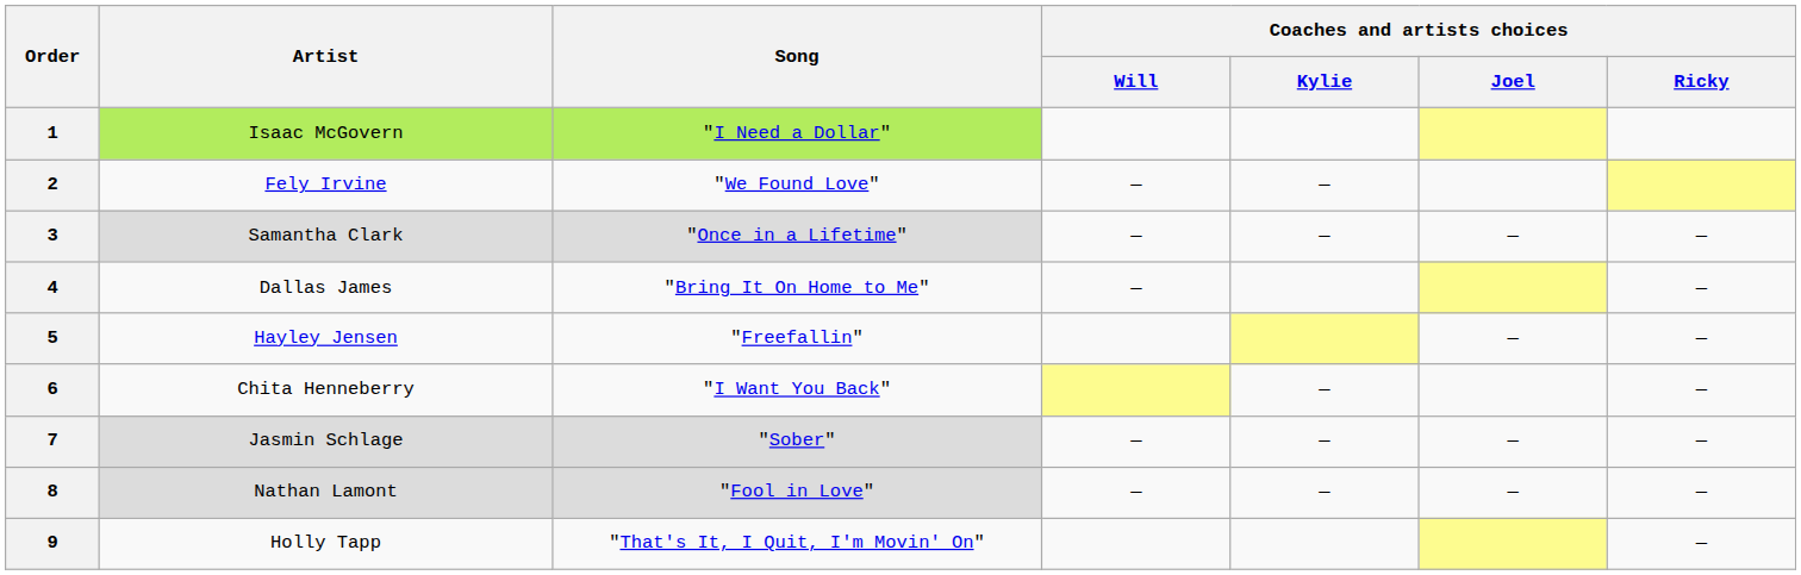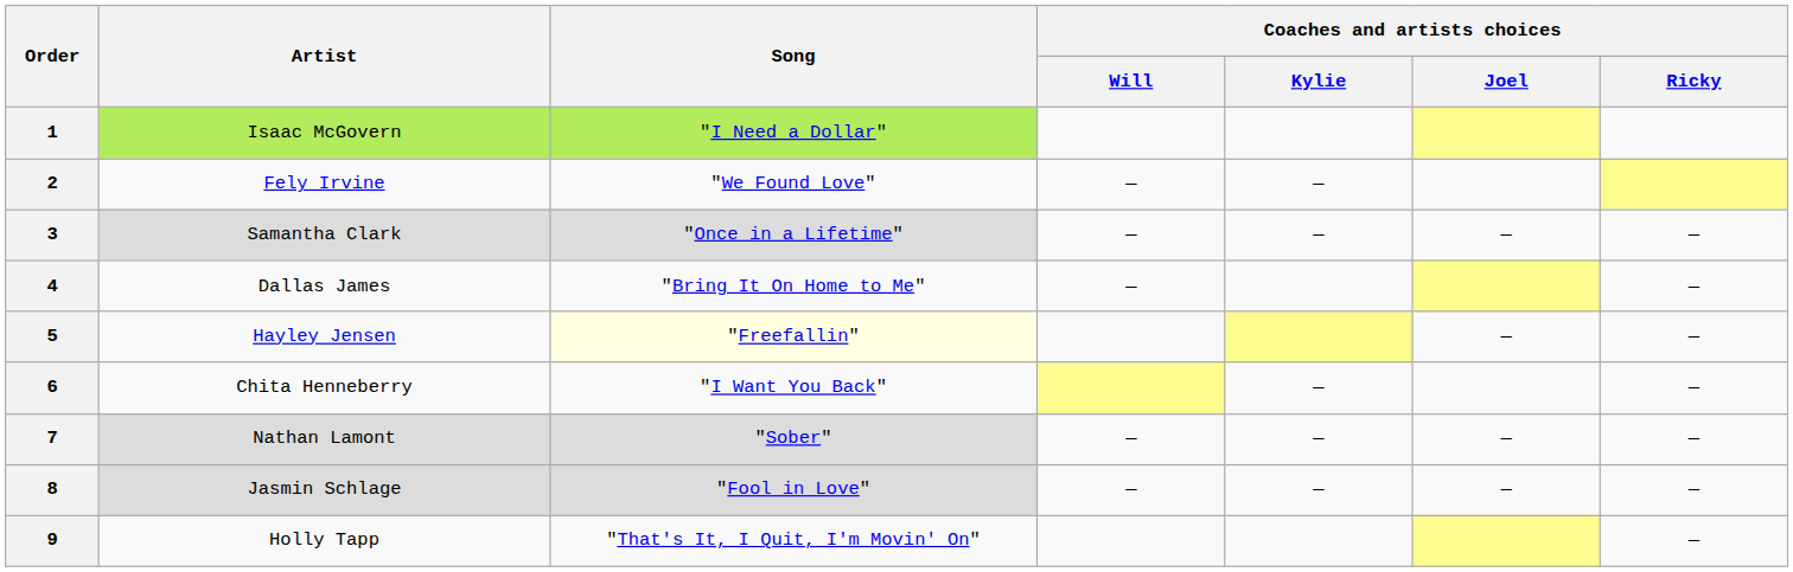 <table class="wikitable" style="text-align:center; line-height:30px; width:100%;">
 <tr>
 <th scope="col" rowspan="2" style="width:05%;">Order</th>
 <th scope="col" rowspan="2" style="width:24%;">Artist</th>
 <th scope="col" rowspan="2" style="width:26%;">Song</th>
 <th colspan="4" style="width:40%;">Coaches and artists choices</th>
 </tr>
 <tr>
 <th style="width:10%;"><a href='#'>Will</a></th>
 <th style="width:10%;"><a href='#'>Kylie</a></th>
 <th style="width:10%;"><a href='#'>Joel</a></th>
 <th style="width:10%;"><a href='#'>Ricky</a></th>
 </tr>
 <tr>
 <th scope="col">1</th>
 <td style="background-color:#B2EC5D;">Isaac McGovern</td>
 <td style="background-color:#B2EC5D;">"<a href='#'>I Need a Dollar</a>"</td>
 <td><strong></strong></td>
 <td><strong></strong></td>
 <td style="background:#fdfc8f;"><strong></strong></td>
 <td><strong></strong></td>
 </tr>
 <tr>
 <th scope="col">2</th>
 <td><a href='#'>Fely Irvine</a></td>
 <td>"<a href='#'>We Found Love</a>"</td>
 <td>—</td>
 <td>—</td>
 <td><strong></strong></td>
 <td style="background:#fdfc8f;"><strong></strong></td>
 </tr>
 <tr>
 <th scope="col">3</th>
 <td style="background:#DCDCDC;">Samantha Clark</td>
 <td style="background:#DCDCDC;">"<a href='#'>Once in a Lifetime</a>"</td>
 <td>—</td>
 <td>—</td>
 <td>—</td>
 <td>—</td>
 </tr>
 <tr>
 <th scope="col">4</th>
 <td>Dallas James</td>
 <td>"<a href='#'>Bring It On Home to Me</a>"</td>
 <td>—</td>
 <td><strong></strong></td>
 <td style="background:#fdfc8f;"><strong></strong></td>
 <td>—</td>
 </tr>
 <tr>
 <th scope="col">5</th>
 <td><a href='#'>Hayley Jensen</a></td>
-<td>"<a href='#'>Freefallin</a>"</td>
+<td style="background: lightyellow;">"<a href='#'>Freefallin</a>"</td>
 <td><strong></strong></td>
 <td style="background:#fdfc8f;"><strong></strong></td>
 <td>—</td>
 <td>—</td>
 </tr>
 <tr>
 <th scope="col">6</th>
 <td>Chita Henneberry</td>
 <td>"<a href='#'>I Want You Back</a>"</td>
 <td style="background:#fdfc8f;"><strong></strong></td>
 <td>—</td>
 <td><strong></strong></td>
 <td>—</td>
 </tr>
 <tr>
 <th scope="col">7</th>
-<td style="background:#DCDCDC;">Jasmin Schlage</td>
+<td style="background:#DCDCDC;">Nathan Lamont</td>
 <td style="background:#DCDCDC;">"<a href='#'>Sober</a>"</td>
 <td>—</td>
 <td>—</td>
 <td>—</td>
 <td>—</td>
 </tr>
 <tr>
 <th scope="col">8</th>
-<td style="background:#DCDCDC;">Nathan Lamont</td>
+<td style="background:#DCDCDC;">Jasmin Schlage</td>
 <td style="background:#DCDCDC;">"<a href='#'>Fool in Love</a>"</td>
 <td>—</td>
 <td>—</td>
 <td>—</td>
 <td>—</td>
 </tr>
 <tr>
 <th scope="col">9</th>
 <td>Holly Tapp</td>
 <td>"<a href='#'>That's It, I Quit, I'm Movin' On</a>"</td>
 <td><strong></strong></td>
 <td><strong></strong></td>
 <td style="background:#fdfc8f;"><strong></strong></td>
 <td>—</td>
 </tr>
 </table>
